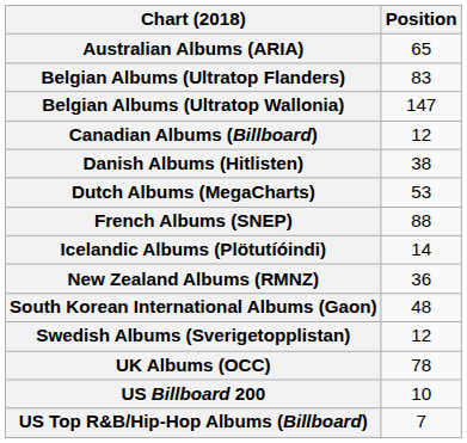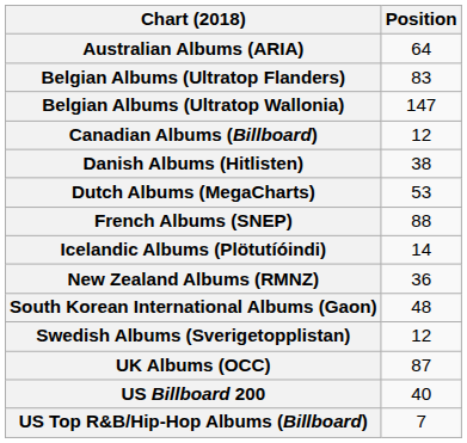 <table class="wikitable sortable plainrowheaders" style="text-align:center">
 <tr>
 <th scope="col">Chart (2018)</th>
 <th scope="col">Position</th>
 </tr>
 <tr>
 <th scope="row">Australian Albums (ARIA)</th>
-<td>65</td>
+<td>64</td>
 </tr>
 <tr>
 <th scope="row">Belgian Albums (Ultratop Flanders)</th>
 <td>83</td>
 </tr>
 <tr>
 <th scope="row">Belgian Albums (Ultratop Wallonia)</th>
 <td>147</td>
 </tr>
 <tr>
 <th scope="row">Canadian Albums (<em>Billboard</em>)</th>
 <td>12</td>
 </tr>
 <tr>
 <th scope="row">Danish Albums (Hitlisten)</th>
 <td>38</td>
 </tr>
 <tr>
 <th scope="row">Dutch Albums (MegaCharts)</th>
 <td>53</td>
 </tr>
 <tr>
 <th scope="row">French Albums (SNEP)</th>
 <td>88</td>
 </tr>
 <tr>
 <th scope="row">Icelandic Albums (Plötutíóindi)</th>
 <td>14</td>
 </tr>
 <tr>
 <th scope="row">New Zealand Albums (RMNZ)</th>
 <td>36</td>
 </tr>
 <tr>
 <th scope="row">South Korean International Albums (Gaon)</th>
 <td>48</td>
 </tr>
 <tr>
 <th scope="row">Swedish Albums (Sverigetopplistan)</th>
 <td>12</td>
 </tr>
 <tr>
 <th scope="row">UK Albums (OCC)</th>
-<td>78</td>
+<td>87</td>
 </tr>
 <tr>
 <th scope="row">US <em>Billboard</em> 200</th>
-<td>10</td>
+<td>40</td>
 </tr>
 <tr>
 <th scope="row">US Top R&B/Hip-Hop Albums (<em>Billboard</em>)</th>
 <td>7</td>
 </tr>
 </table>
